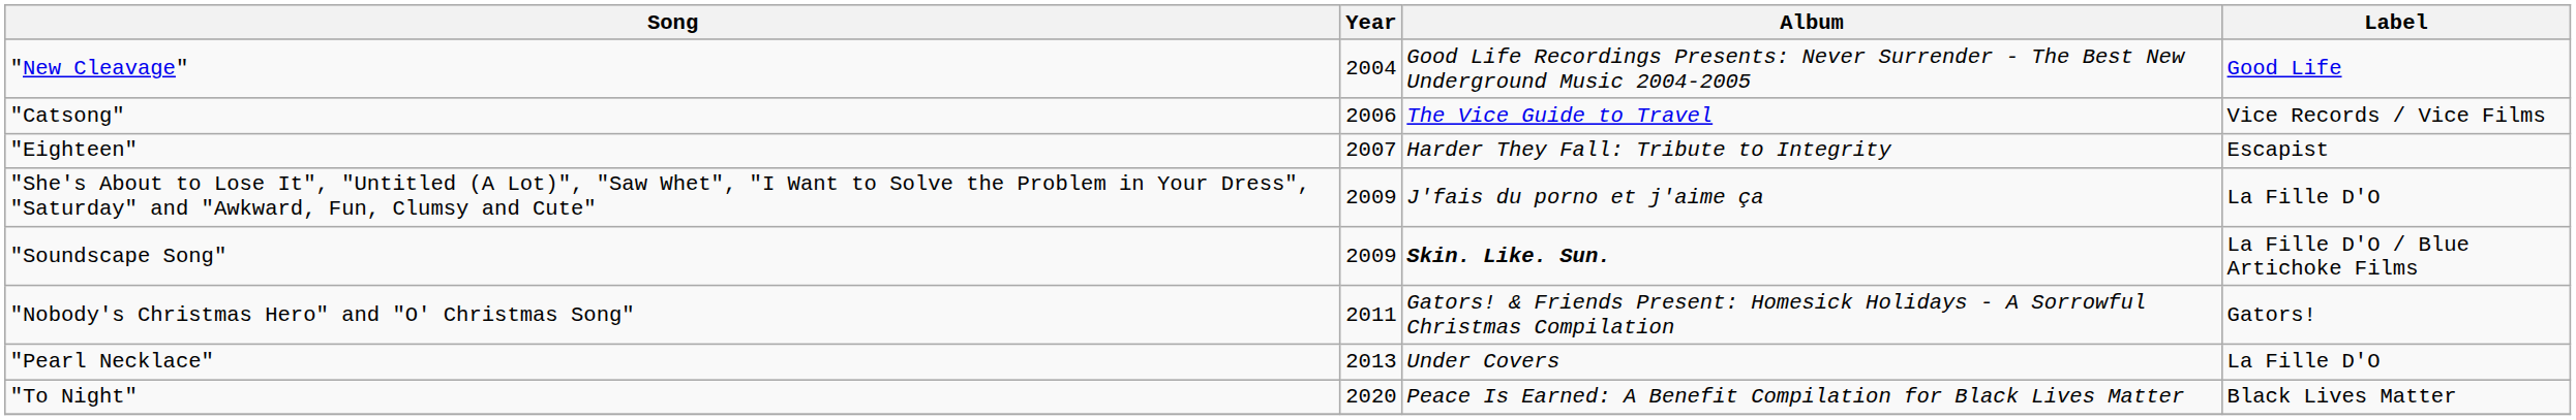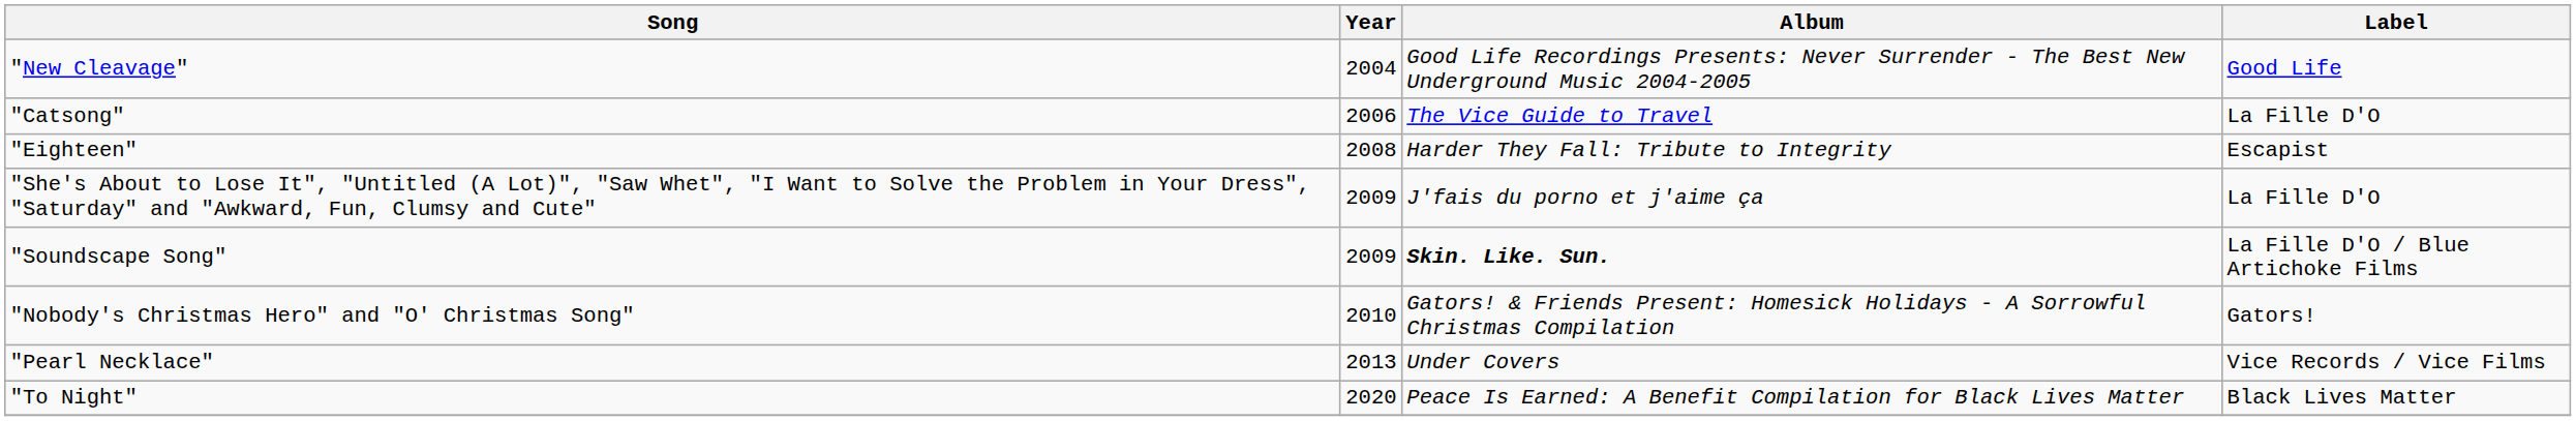 <table class="wikitable sortable plainrowheaders">
 <tr>
 <th scope="col">Song</th>
 <th scope="col">Year</th>
 <th scope="col">Album</th>
 <th>Label</th>
 </tr>
 <tr>
 <td>"<a href='#'>New Cleavage</a>"</td>
 <td>2004</td>
 <td><em>Good Life Recordings Presents: Never Surrender - The Best New Underground Music 2004-2005</em></td>
 <td><a href='#'>Good Life</a></td>
 </tr>
 <tr>
 <td>"Catsong"</td>
 <td>2006</td>
 <td><em><a href='#'>The Vice Guide to Travel</a></em></td>
-<td>Vice Records / Vice Films</td>
+<td>La Fille D'O</td>
 </tr>
 <tr>
 <td>"Eighteen"</td>
-<td>2007</td>
+<td>2008</td>
 <td><em>Harder They Fall: Tribute to Integrity</em></td>
 <td>Escapist</td>
 </tr>
 <tr>
 <td>"She's About to Lose It", "Untitled (A Lot)", "Saw Whet", "I Want to Solve the Problem in Your Dress", "Saturday" and "Awkward, Fun, Clumsy and Cute"</td>
 <td>2009</td>
 <td><em>J'fais du porno et j'aime ça</em></td>
 <td>La Fille D'O</td>
 </tr>
 <tr>
 <td>"Soundscape Song"</td>
 <td>2009</td>
 <td><strong><em>Skin. Like. Sun.</em></strong></td>
 <td>La Fille D'O / Blue Artichoke Films</td>
 </tr>
 <tr>
 <td>"Nobody's Christmas Hero" and "O' Christmas Song"</td>
-<td>2011</td>
+<td>2010</td>
 <td><em>Gators! & Friends Present: Homesick Holidays - A Sorrowful Christmas Compilation</em></td>
 <td>Gators!</td>
 </tr>
 <tr>
 <td>"Pearl Necklace"</td>
 <td>2013</td>
 <td><em>Under Covers</em></td>
-<td>La Fille D'O</td>
+<td>Vice Records / Vice Films</td>
 </tr>
 <tr>
 <td>"To Night"</td>
 <td>2020</td>
 <td><em>Peace Is Earned: A Benefit Compilation for Black Lives Matter</em></td>
 <td>Black Lives Matter</td>
 </tr>
 <tr>
 </tr>
 </table>
